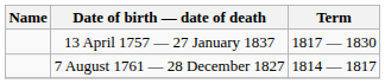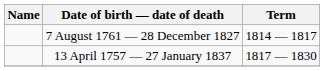 <table class="wikitable sortable" style=text-align:center;>
 <tr>
 <th>Name</th>
 <th>Date of birth — date of death</th>
 <th>Term</th>
 </tr>
 <tr>
 <td></td>
+<td>7 August 1761 — 28 December 1827</td>
+<td>1814 — 1817</td>
+</tr>
+<tr>
+<td></td>
 <td>13 April 1757 — 27 January 1837</td>
 <td>1817 — 1830</td>
 </tr>
 <tr>
-<td></td>
-<td>7 August 1761 — 28 December 1827</td>
-<td>1814 — 1817</td>
-</tr>
-<tr>
 </tr>
 </table>
